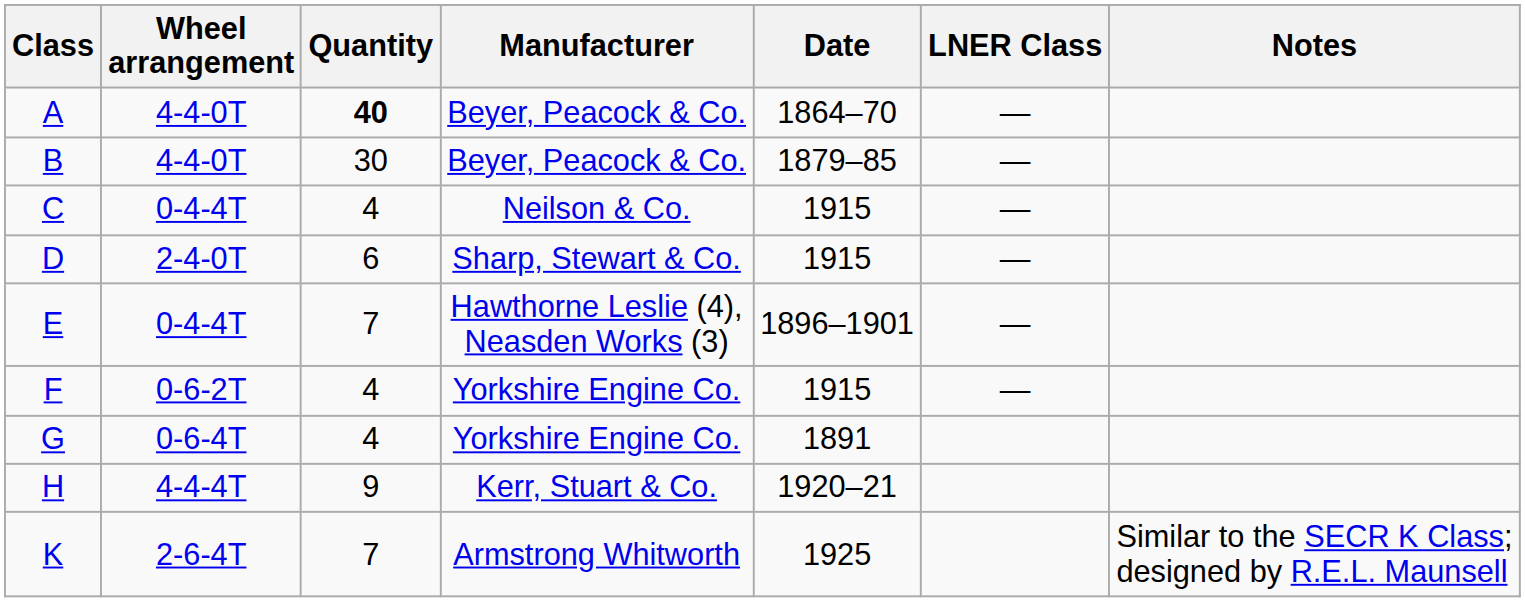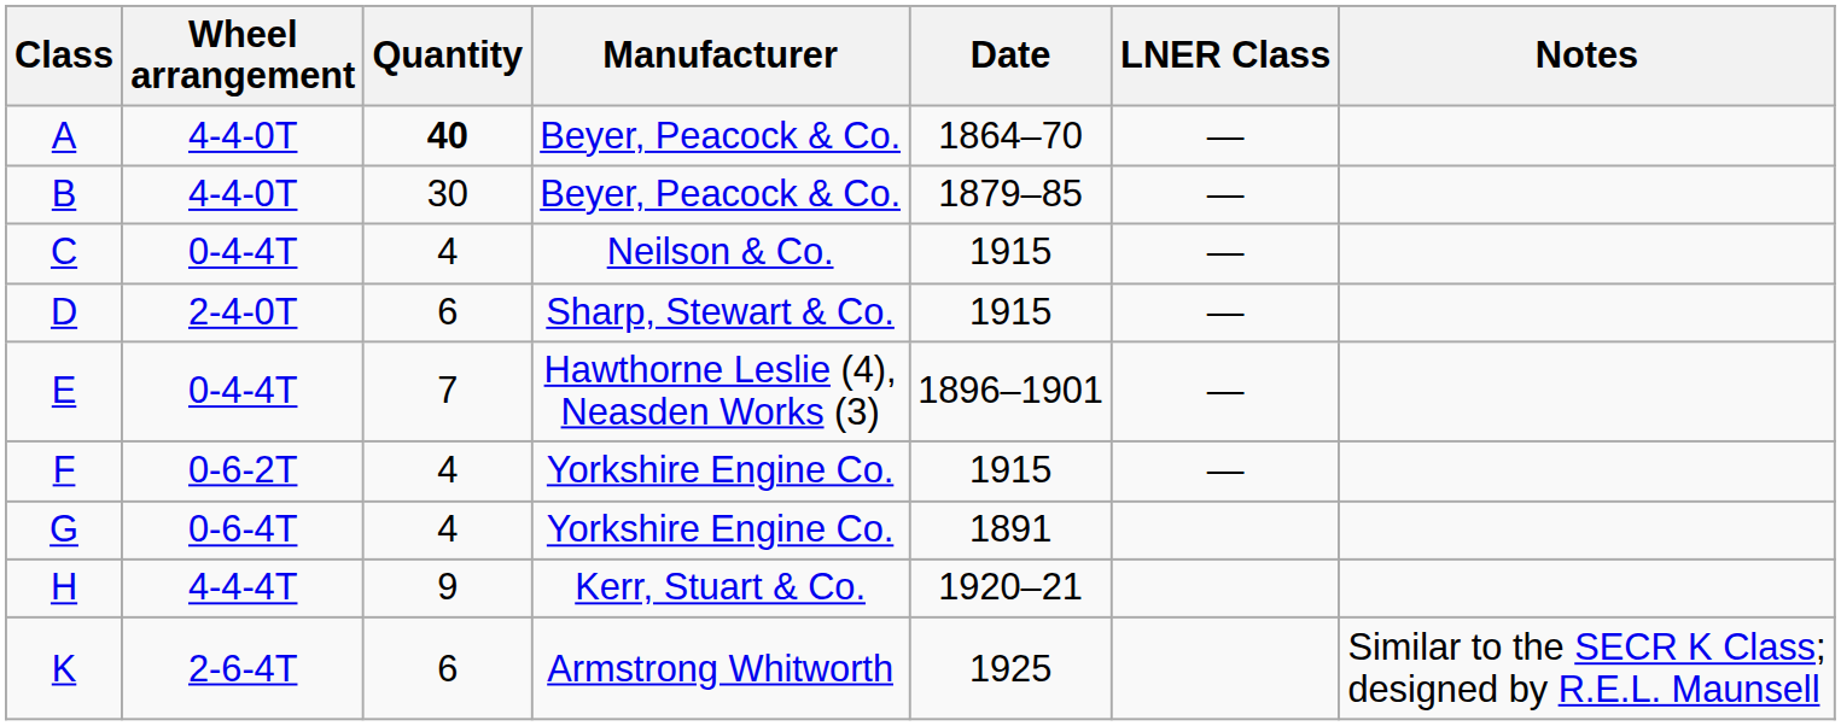 <table class="wikitable" style=text-align:center>
 <tr>
 <th>Class</th>
 <th>Wheel<br>arrangement</th>
 <th>Quantity</th>
 <th>Manufacturer</th>
 <th>Date</th>
 <th>LNER Class</th>
 <th>Notes</th>
 </tr>
 <tr>
 <td><a href='#'>A</a></td>
 <td><a href='#'>4-4-0T</a></td>
 <td><strong>40</strong></td>
 <td><a href='#'>Beyer, Peacock & Co.</a></td>
 <td>1864–70</td>
 <td>—</td>
 <td align="left"></td>
 </tr>
 <tr>
 <td><a href='#'>B</a></td>
 <td><a href='#'>4-4-0T</a></td>
 <td>30</td>
 <td><a href='#'>Beyer, Peacock & Co.</a></td>
 <td>1879–85</td>
 <td>—</td>
 <td align="left"></td>
 </tr>
 <tr>
 <td><a href='#'>C</a></td>
 <td><a href='#'>0-4-4T</a></td>
 <td>4</td>
 <td><a href='#'>Neilson & Co.</a></td>
 <td>1915</td>
 <td>—</td>
 <td align="left"></td>
 </tr>
 <tr>
 <td><a href='#'>D</a></td>
 <td><a href='#'>2-4-0T</a></td>
 <td>6</td>
 <td><a href='#'>Sharp, Stewart & Co.</a></td>
 <td>1915</td>
 <td>—</td>
 <td align="left"></td>
 </tr>
 <tr>
 <td><a href='#'>E</a></td>
 <td><a href='#'>0-4-4T</a></td>
 <td>7</td>
 <td><a href='#'>Hawthorne Leslie</a> (4),<br><a href='#'>Neasden Works</a> (3)</td>
 <td>1896–1901</td>
 <td>—</td>
 <td align="left"></td>
 </tr>
 <tr>
 <td><a href='#'>F</a></td>
 <td><a href='#'>0-6-2T</a></td>
 <td>4</td>
 <td><a href='#'>Yorkshire Engine Co.</a></td>
 <td>1915</td>
 <td>—</td>
 <td align="left"></td>
 </tr>
 <tr>
 <td><a href='#'>G</a></td>
 <td><a href='#'>0-6-4T</a></td>
 <td>4</td>
 <td><a href='#'>Yorkshire Engine Co.</a></td>
 <td>1891</td>
 <td></td>
 <td align=left></td>
 </tr>
 <tr>
 <td><a href='#'>H</a></td>
 <td><a href='#'>4-4-4T</a></td>
 <td>9</td>
 <td><a href='#'>Kerr, Stuart & Co.</a></td>
 <td>1920–21</td>
 <td></td>
 <td align=left></td>
 </tr>
 <tr>
 <td><a href='#'>K</a></td>
 <td><a href='#'>2-6-4T</a></td>
-<td>7</td>
+<td>6</td>
 <td><a href='#'>Armstrong Whitworth</a></td>
 <td>1925</td>
 <td></td>
 <td align=left>Similar to the <a href='#'>SECR K Class</a>;<br>designed by <a href='#'>R.E.L. Maunsell</a></td>
 </tr>
 </table>
